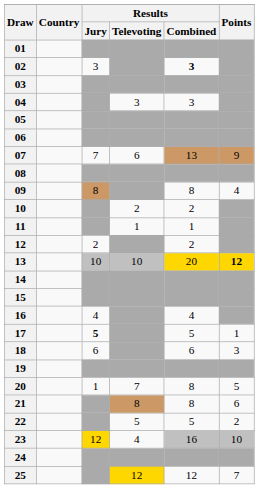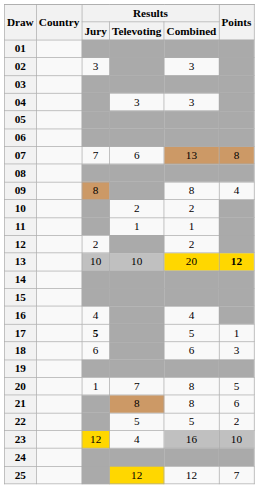 <table class="sortable wikitable collapsible plainrowheaders" style="text-align:center;">
 <tr>
 </tr>
 <tr>
 <th scope="col" rowspan="2">Draw</th>
 <th scope="col" rowspan="2">Country</th>
 <th scope="col" colspan="3">Results</th>
 <th scope="col" rowspan="2">Points</th>
 </tr>
 <tr>
 <th scope="col">Jury</th>
 <th scope="col">Televoting</th>
 <th scope="col">Combined</th>
 </tr>
 <tr>
 <th scope="row" style="text-align:center;">01</th>
 <td style="text-align:left;"></td>
 <td style="background:#AAAAAA;"></td>
 <td style="background:#AAAAAA;"></td>
 <td style="background:#AAAAAA;"></td>
 <td style="background:#AAAAAA;"></td>
 </tr>
 <tr>
 <th scope="row" style="text-align:center;">02</th>
 <td style="text-align:left;"></td>
 <td>3</td>
 <td style="background:#AAAAAA;"></td>
-<td><strong>3</strong></td>
+<td>3</td>
 <td style="background:#AAAAAA;"></td>
 </tr>
 <tr>
 <th scope="row" style="text-align:center;">03</th>
 <td style="text-align:left;"></td>
 <td style="background:#AAAAAA;"></td>
 <td style="background:#AAAAAA;"></td>
 <td style="background:#AAAAAA;"></td>
 <td style="background:#AAAAAA;"></td>
 </tr>
 <tr>
 <th scope="row" style="text-align:center;">04</th>
 <td style="text-align:left;"></td>
 <td style="background:#AAAAAA;"></td>
 <td>3</td>
 <td>3</td>
 <td style="background:#AAAAAA;"></td>
 </tr>
 <tr>
 <th scope="row" style="text-align:center;">05</th>
 <td style="text-align:left;"></td>
 <td style="background:#AAAAAA;"></td>
 <td style="background:#AAAAAA;"></td>
 <td style="background:#AAAAAA;"></td>
 <td style="background:#AAAAAA;"></td>
 </tr>
 <tr class="sortbottom">
 <th scope="row" style="text-align:center;">06</th>
 <td style="text-align:left;"></td>
 <td style="background:#AAAAAA;"></td>
 <td style="background:#AAAAAA;"></td>
 <td style="background:#AAAAAA;"></td>
 <td style="background:#AAAAAA;"></td>
 </tr>
 <tr>
 <th scope="row" style="text-align:center;">07</th>
 <td style="text-align:left;"></td>
 <td>7</td>
 <td>6</td>
 <td style="background:#CC9966;">13</td>
-<td style="background:#CC9966;">9</td>
+<td style="background:#CC9966;">8</td>
 </tr>
 <tr>
 <th scope="row" style="text-align:center;">08</th>
 <td style="text-align:left;"></td>
 <td style="background:#AAAAAA;"></td>
 <td style="background:#AAAAAA;"></td>
 <td style="background:#AAAAAA;"></td>
 <td style="background:#AAAAAA;"></td>
 </tr>
 <tr>
 <th scope="row" style="text-align:center;">09</th>
 <td style="text-align:left;"></td>
 <td style="background:#CC9966;">8</td>
 <td style="background:#AAAAAA;"></td>
 <td>8</td>
 <td>4</td>
 </tr>
 <tr>
 <th scope="row" style="text-align:center;">10</th>
 <td style="text-align:left;"></td>
 <td style="background:#AAAAAA;"></td>
 <td>2</td>
 <td>2</td>
 <td style="background:#AAAAAA;"></td>
 </tr>
 <tr>
 <th scope="row" style="text-align:center;">11</th>
 <td style="text-align:left;"></td>
 <td style="background:#AAAAAA;"></td>
 <td>1</td>
 <td>1</td>
 <td style="background:#AAAAAA;"></td>
 </tr>
 <tr>
 <th scope="row" style="text-align:center;">12</th>
 <td style="text-align:left;"></td>
 <td>2</td>
 <td style="background:#AAAAAA;"></td>
 <td>2</td>
 <td style="background:#AAAAAA;"></td>
 </tr>
 <tr>
 <th scope="row" style="text-align:center;">13</th>
 <td style="text-align:left;"></td>
 <td style="background:silver;">10</td>
 <td style="background:silver;">10</td>
 <td style="background:gold;">20</td>
 <td style="background:gold;"><strong>12</strong></td>
 </tr>
 <tr>
 <th scope="row" style="text-align:center;">14</th>
 <td style="text-align:left;"></td>
 <td style="background:#AAAAAA;"></td>
 <td style="background:#AAAAAA;"></td>
 <td style="background:#AAAAAA;"></td>
 <td style="background:#AAAAAA;"></td>
 </tr>
 <tr>
 <th scope="row" style="text-align:center;">15</th>
 <td style="text-align:left;"></td>
 <td style="background:#AAAAAA;"></td>
 <td style="background:#AAAAAA;"></td>
 <td style="background:#AAAAAA;"></td>
 <td style="background:#AAAAAA;"></td>
 </tr>
 <tr>
 <th scope="row" style="text-align:center;">16</th>
 <td style="text-align:left;"></td>
 <td>4</td>
 <td style="background:#AAAAAA;"></td>
 <td>4</td>
 <td style="background:#AAAAAA;"></td>
 </tr>
 <tr>
 <th scope="row" style="text-align:center;">17</th>
 <td style="text-align:left;"></td>
 <td><strong>5</strong></td>
 <td style="background:#AAAAAA;"></td>
 <td>5</td>
 <td>1</td>
 </tr>
 <tr>
 <th scope="row" style="text-align:center;">18</th>
 <td style="text-align:left;"></td>
 <td>6</td>
 <td style="background:#AAAAAA;"></td>
 <td>6</td>
 <td>3</td>
 </tr>
 <tr>
 <th scope="row" style="text-align:center;">19</th>
 <td style="text-align:left;"></td>
 <td style="background:#AAAAAA;"></td>
 <td style="background:#AAAAAA;"></td>
 <td style="background:#AAAAAA;"></td>
 <td style="background:#AAAAAA;"></td>
 </tr>
 <tr>
 <th scope="row" style="text-align:center;">20</th>
 <td style="text-align:left;"></td>
 <td>1</td>
 <td>7</td>
 <td>8</td>
 <td>5</td>
 </tr>
 <tr>
 <th scope="row" style="text-align:center;">21</th>
 <td style="text-align:left;"></td>
 <td style="background:#AAAAAA;"></td>
 <td style="background:#CC9966;">8</td>
 <td>8</td>
 <td>6</td>
 </tr>
 <tr>
 <th scope="row" style="text-align:center;">22</th>
 <td style="text-align:left;"></td>
 <td style="background:#AAAAAA;"></td>
 <td>5</td>
 <td>5</td>
 <td>2</td>
 </tr>
 <tr>
 <th scope="row" style="text-align:center;">23</th>
 <td style="text-align:left;"></td>
 <td style="background:gold;">12</td>
 <td>4</td>
 <td style="background:silver;">16</td>
 <td style="background:silver;">10</td>
 </tr>
 <tr>
 <th scope="row" style="text-align:center;">24</th>
 <td style="text-align:left;"></td>
 <td style="background:#AAAAAA;"></td>
 <td style="background:#AAAAAA;"></td>
 <td style="background:#AAAAAA;"></td>
 <td style="background:#AAAAAA;"></td>
 </tr>
 <tr>
 <th scope="row" style="text-align:center;">25</th>
 <td style="text-align:left;"></td>
 <td style="background:#AAAAAA;"></td>
 <td style="background:gold;">12</td>
 <td>12</td>
 <td>7</td>
 </tr>
 </table>
